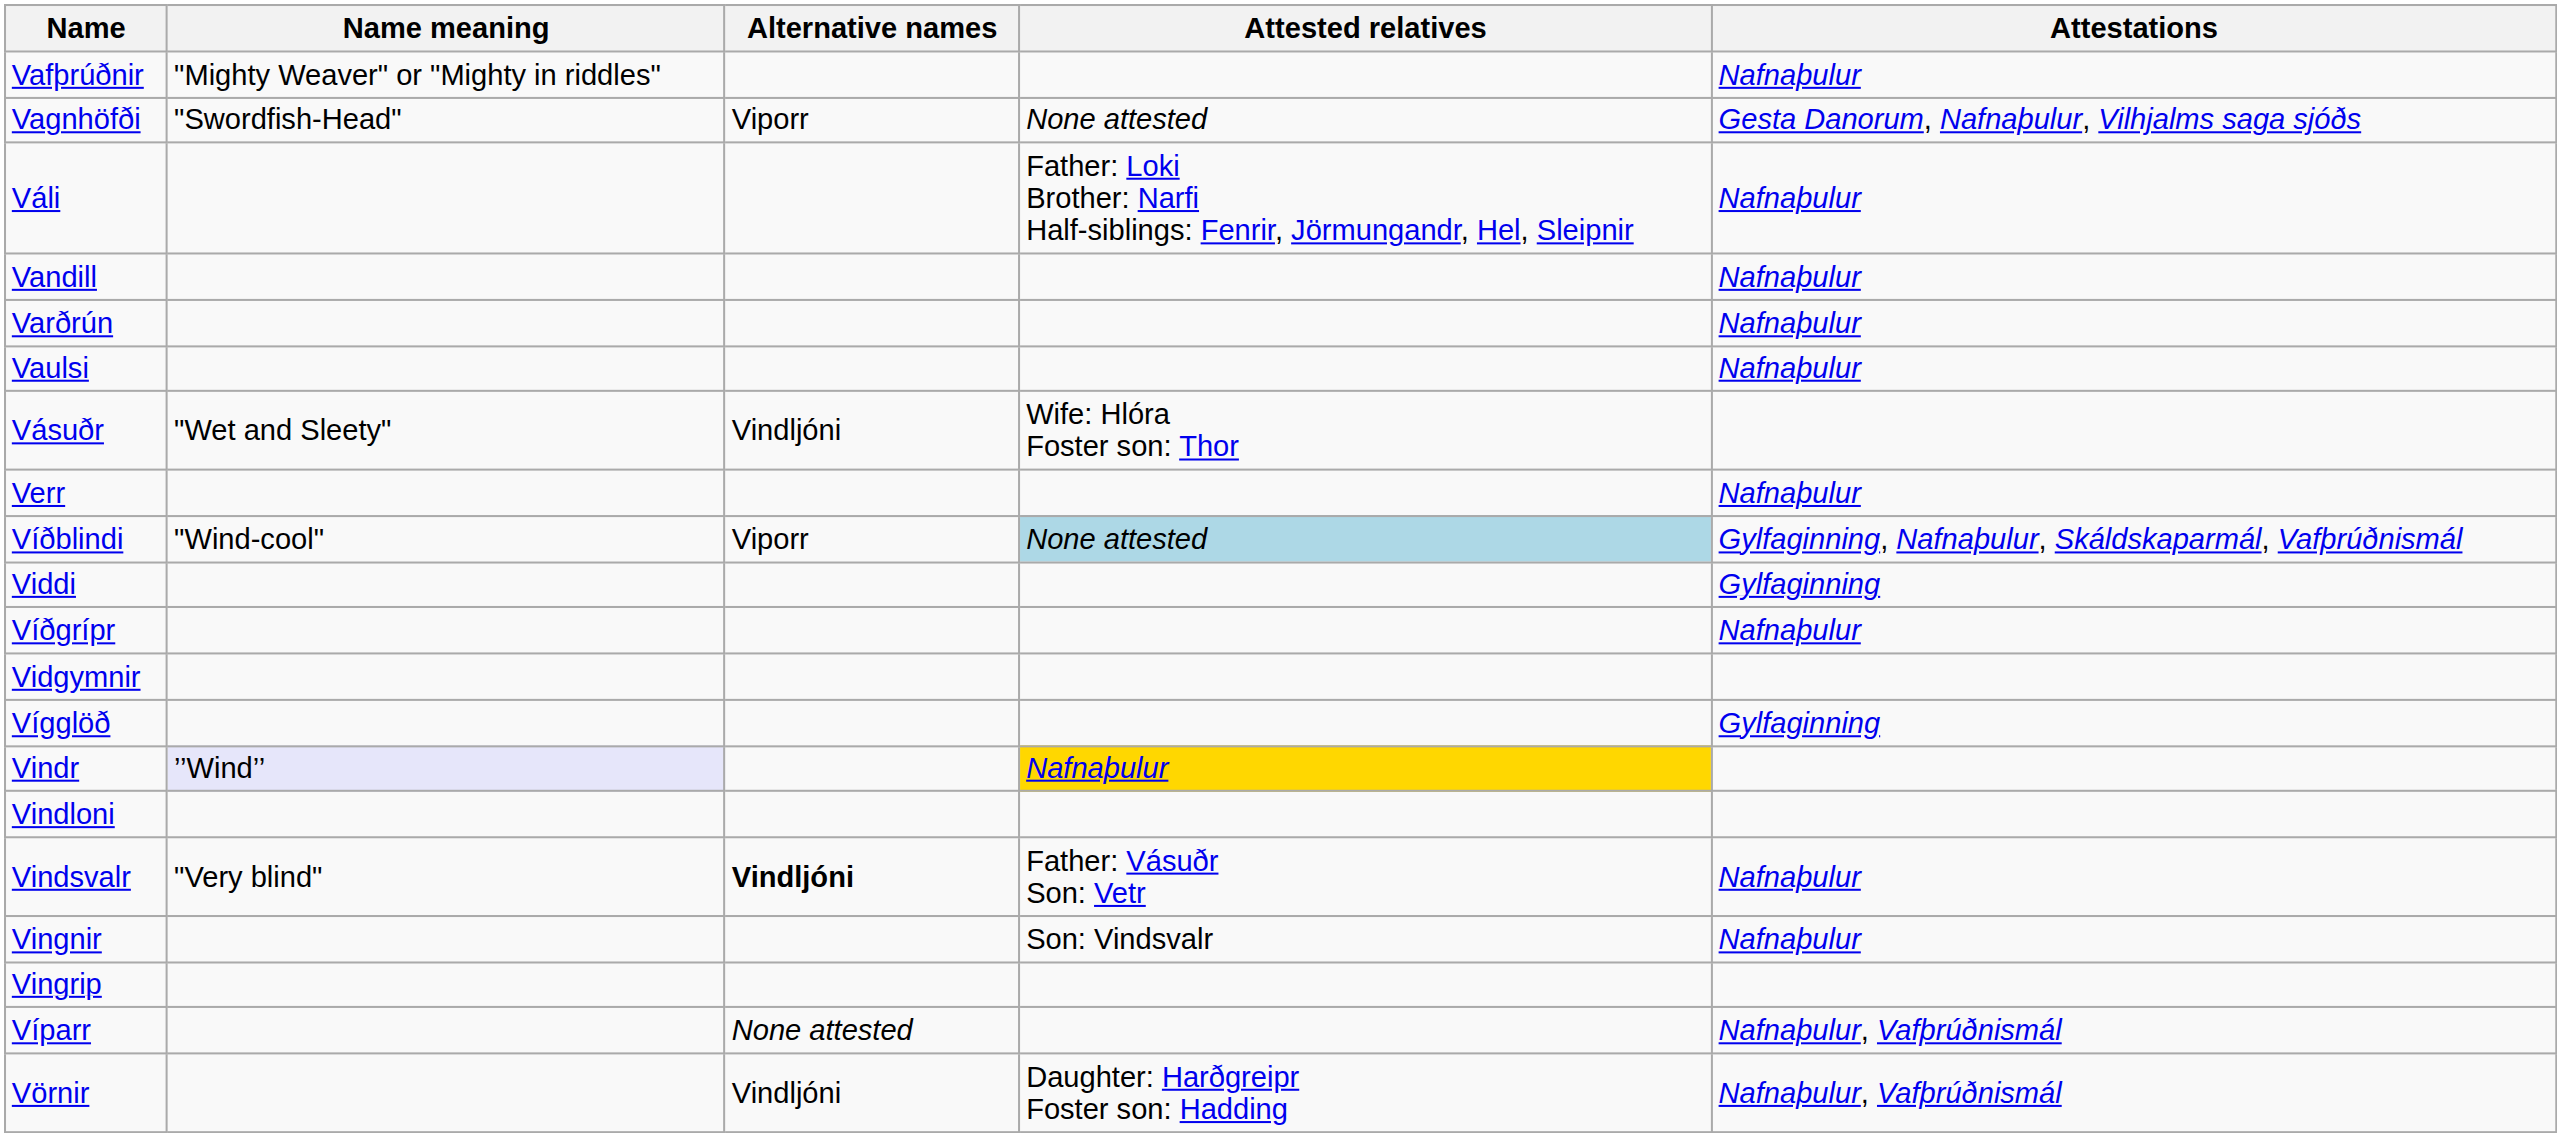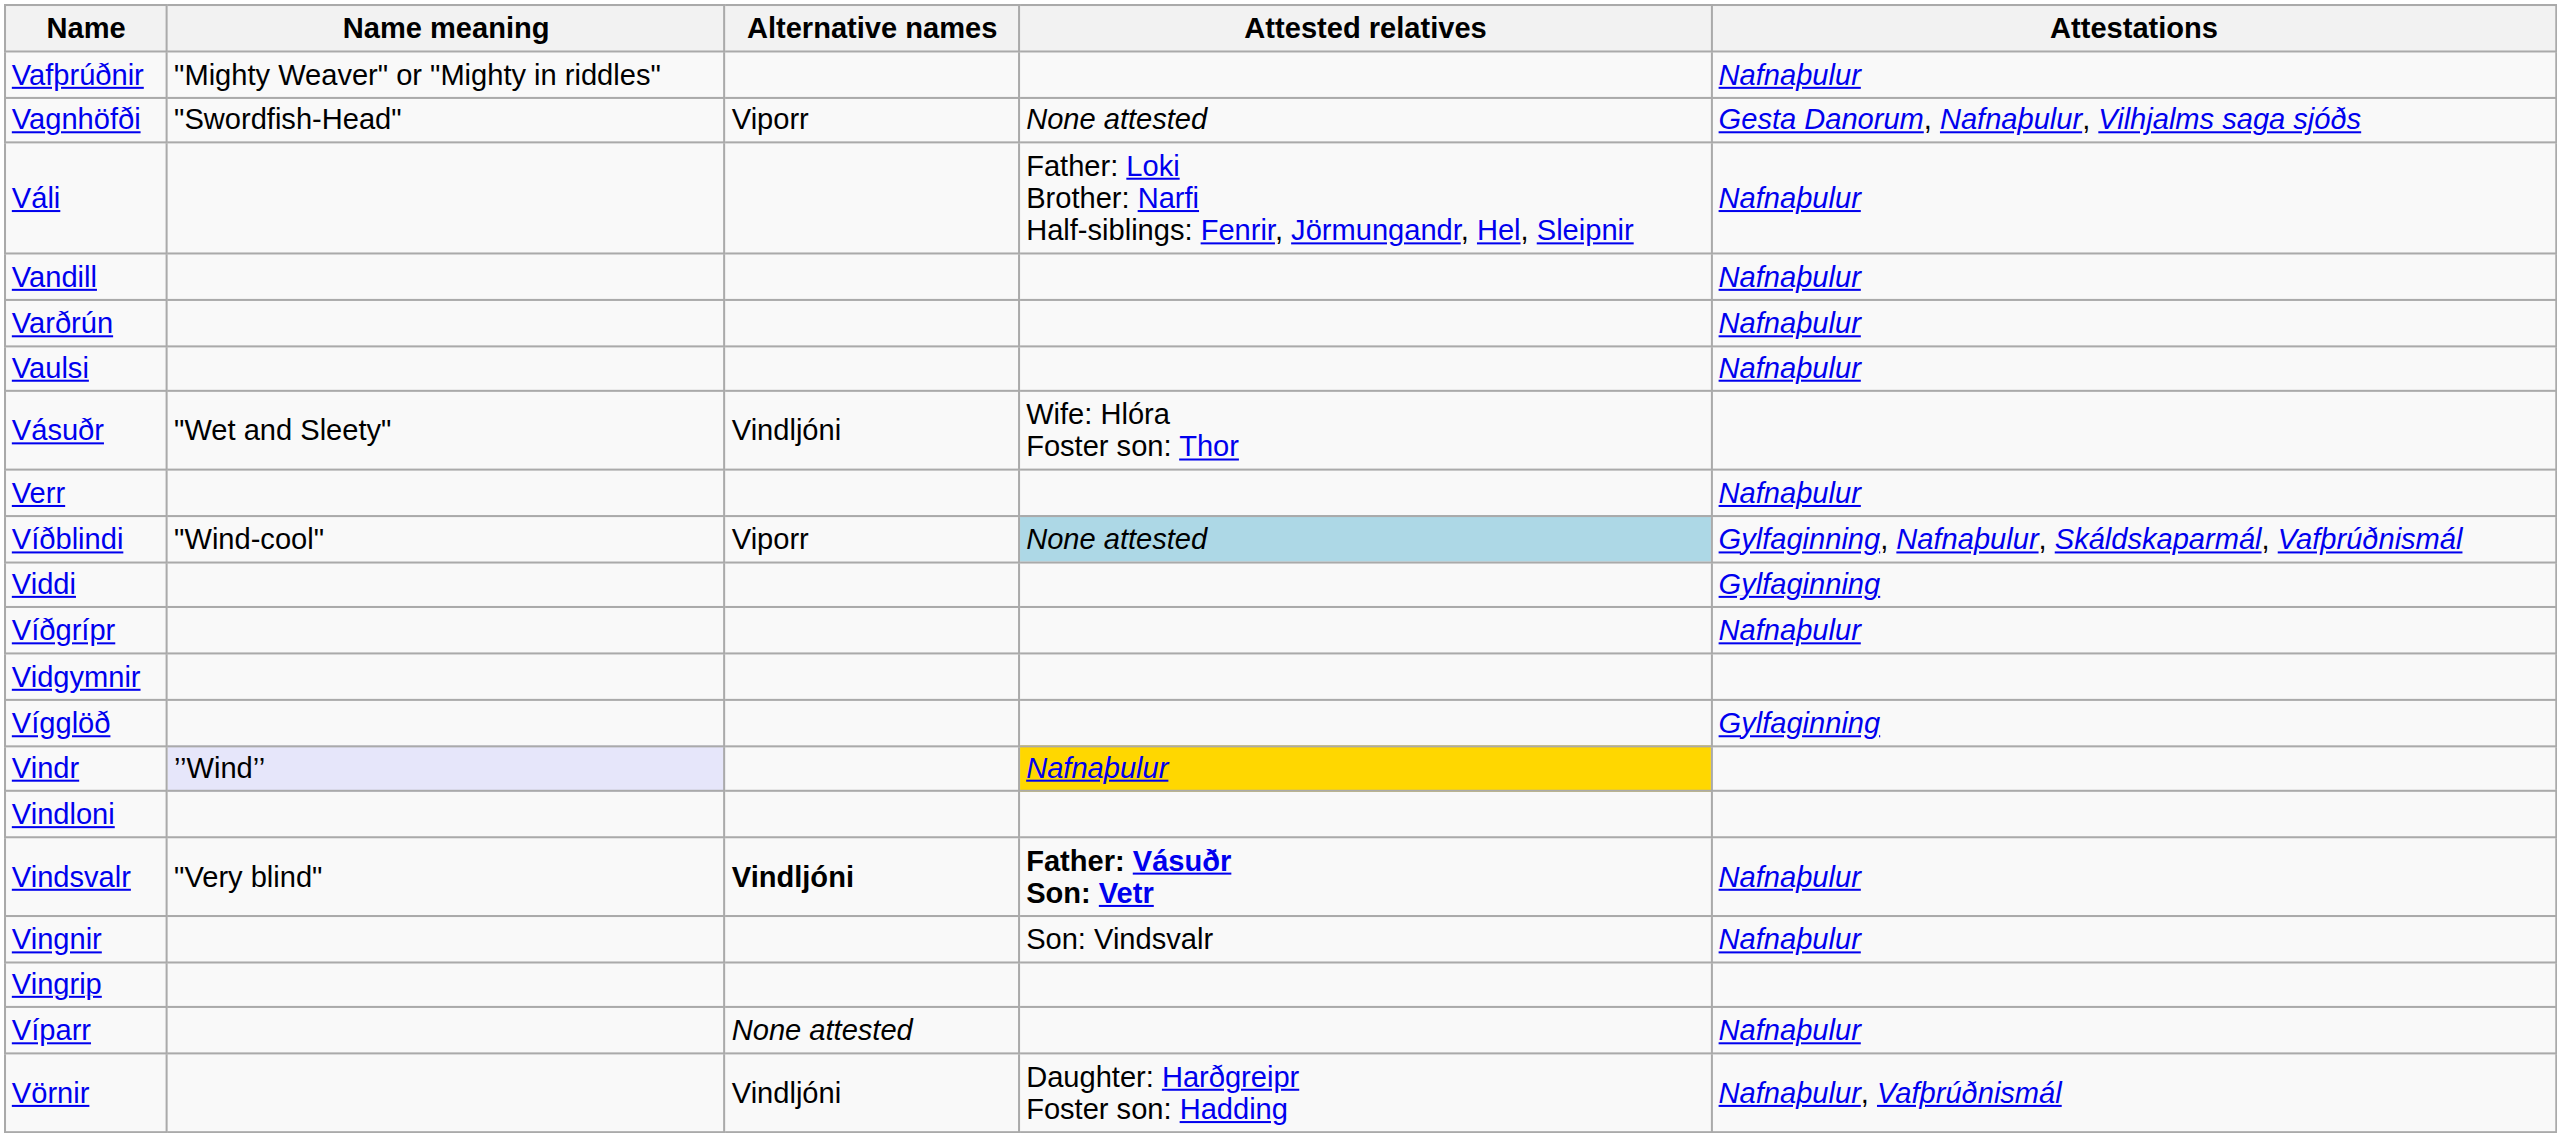 <table class="wikitable sortable" style="font-size: 90%; width: 100%">
 <tr>
 <th>Name</th>
 <th>Name meaning</th>
 <th>Alternative names</th>
 <th>Attested relatives</th>
 <th>Attestations</th>
 </tr>
 <tr>
 <td><a href='#'>Vafþrúðnir</a></td>
 <td>"Mighty Weaver" or "Mighty in riddles"</td>
 <td></td>
 <td></td>
 <td><em><a href='#'>Nafnaþulur</a></em></td>
 </tr>
 <tr>
 <td><a href='#'>Vagnhöfði</a></td>
 <td>"Swordfish-Head"</td>
 <td>Viporr</td>
 <td><em>None attested</em></td>
 <td><em><a href='#'>Gesta Danorum</a></em>, <em><a href='#'>Nafnaþulur</a></em>, <em><a href='#'>Vilhjalms saga sjóðs</a></em></td>
 </tr>
 <tr>
 <td><a href='#'>Váli</a></td>
 <td></td>
 <td></td>
 <td>Father: <a href='#'>Loki</a> <br> Brother: <a href='#'>Narfi</a> <br> Half-siblings: <a href='#'>Fenrir</a>, <a href='#'>Jörmungandr</a>, <a href='#'>Hel</a>, <a href='#'>Sleipnir</a></td>
 <td><em><a href='#'>Nafnaþulur</a></em></td>
 </tr>
 <tr>
 <td><a href='#'>Vandill</a></td>
 <td></td>
 <td></td>
 <td></td>
 <td><em><a href='#'>Nafnaþulur</a></em></td>
 </tr>
 <tr>
 <td><a href='#'>Varðrún</a></td>
 <td></td>
 <td></td>
 <td></td>
 <td><em><a href='#'>Nafnaþulur</a></em></td>
 </tr>
 <tr>
 <td><a href='#'>Vaulsi</a></td>
 <td></td>
 <td></td>
 <td></td>
 <td><em><a href='#'>Nafnaþulur</a></em></td>
 </tr>
 <tr>
 <td><a href='#'>Vásuðr</a></td>
 <td>"Wet and Sleety"</td>
 <td>Vindljóni</td>
 <td>Wife: Hlóra <br> Foster son: <a href='#'>Thor</a></td>
 <td></td>
 </tr>
 <tr>
 <td><a href='#'>Verr</a></td>
 <td></td>
 <td></td>
 <td></td>
 <td><em><a href='#'>Nafnaþulur</a></em></td>
 </tr>
 <tr>
 <td><a href='#'>Víðblindi</a></td>
 <td>"Wind-cool"</td>
 <td>Viporr</td>
 <td style="background: lightblue;"><em>None attested</em></td>
 <td><em><a href='#'>Gylfaginning</a></em>, <em><a href='#'>Nafnaþulur</a></em>, <em><a href='#'>Skáldskaparmál</a></em>, <em><a href='#'>Vafþrúðnismál</a></em></td>
 </tr>
 <tr>
 <td><a href='#'>Viddi</a></td>
 <td></td>
 <td></td>
 <td></td>
 <td><em><a href='#'>Gylfaginning</a></em></td>
 </tr>
 <tr>
 <td><a href='#'>Víðgrípr</a></td>
 <td></td>
 <td></td>
 <td></td>
 <td><em><a href='#'>Nafnaþulur</a></em></td>
 </tr>
 <tr>
 <td><a href='#'>Vidgymnir</a></td>
 <td></td>
 <td></td>
 <td></td>
 <td></td>
 </tr>
 <tr>
 <td><a href='#'>Vígglöð</a></td>
 <td></td>
 <td></td>
 <td></td>
 <td><em><a href='#'>Gylfaginning</a></em></td>
 </tr>
 <tr>
 <td><a href='#'>Vindr</a></td>
 <td style="background: lavender;">’’Wind’’</td>
 <td></td>
 <td style="background: gold;"><em><a href='#'>Nafnaþulur</a></em></td>
 </tr>
 <tr>
 <td><a href='#'>Vindloni</a></td>
 <td></td>
 <td></td>
 <td></td>
 <td></td>
 </tr>
 <tr>
 <td><a href='#'>Vindsvalr</a></td>
 <td>"Very blind"</td>
 <td><strong>Vindljóni</strong></td>
-<td>Father: <a href='#'>Vásuðr</a> <br> Son: <a href='#'>Vetr</a></td>
+<td><strong>Father: <a href='#'>Vásuðr</a> <br> Son: <a href='#'>Vetr</a></strong></td>
 <td><em><a href='#'>Nafnaþulur</a></em></td>
 </tr>
 <tr>
 <td><a href='#'>Vingnir</a></td>
 <td></td>
 <td></td>
 <td>Son: Vindsvalr</td>
 <td><em><a href='#'>Nafnaþulur</a></em></td>
 </tr>
 <tr>
 <td><a href='#'>Vingrip</a></td>
 <td></td>
 <td></td>
 <td></td>
 <td></td>
 </tr>
 <tr>
 <td><a href='#'>Víparr</a></td>
 <td></td>
 <td><em>None attested</em></td>
 <td></td>
-<td><em><a href='#'>Nafnaþulur</a></em>, <em><a href='#'>Vafþrúðnismál</a></em></td>
+<td><em><a href='#'>Nafnaþulur</a></em></td>
 </tr>
 <tr>
 <td><a href='#'>Vörnir</a></td>
 <td></td>
 <td>Vindljóni</td>
 <td>Daughter: <a href='#'>Harðgreipr</a> <br> Foster son: <a href='#'>Hadding</a></td>
 <td><em><a href='#'>Nafnaþulur</a></em>, <em><a href='#'>Vafþrúðnismál</a></em></td>
 </tr>
 </table>
